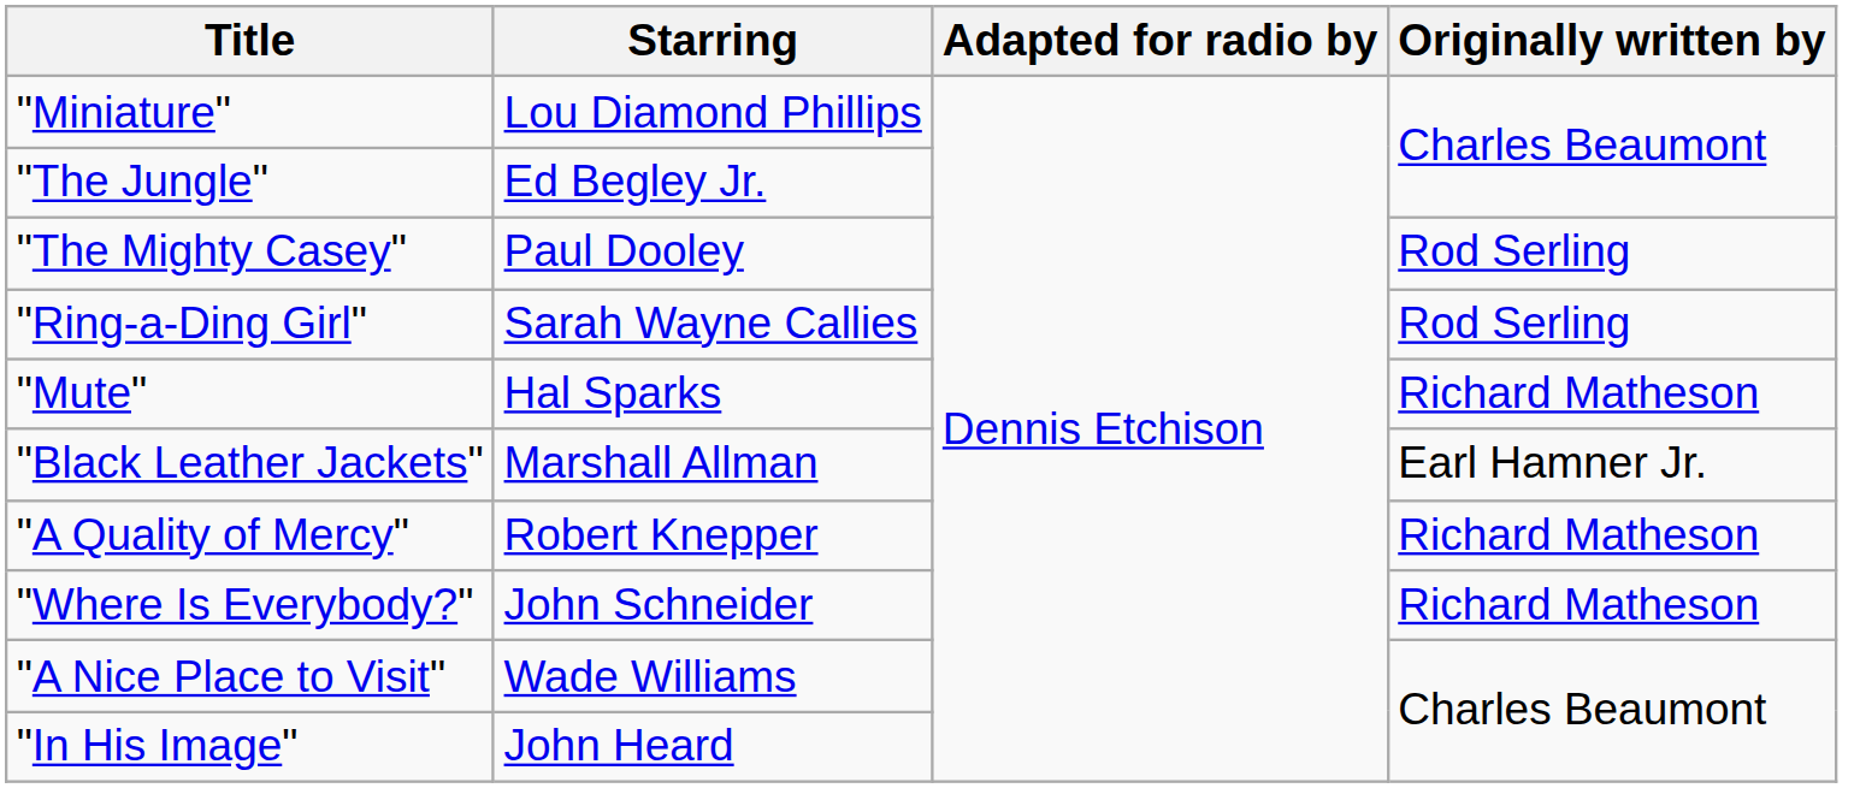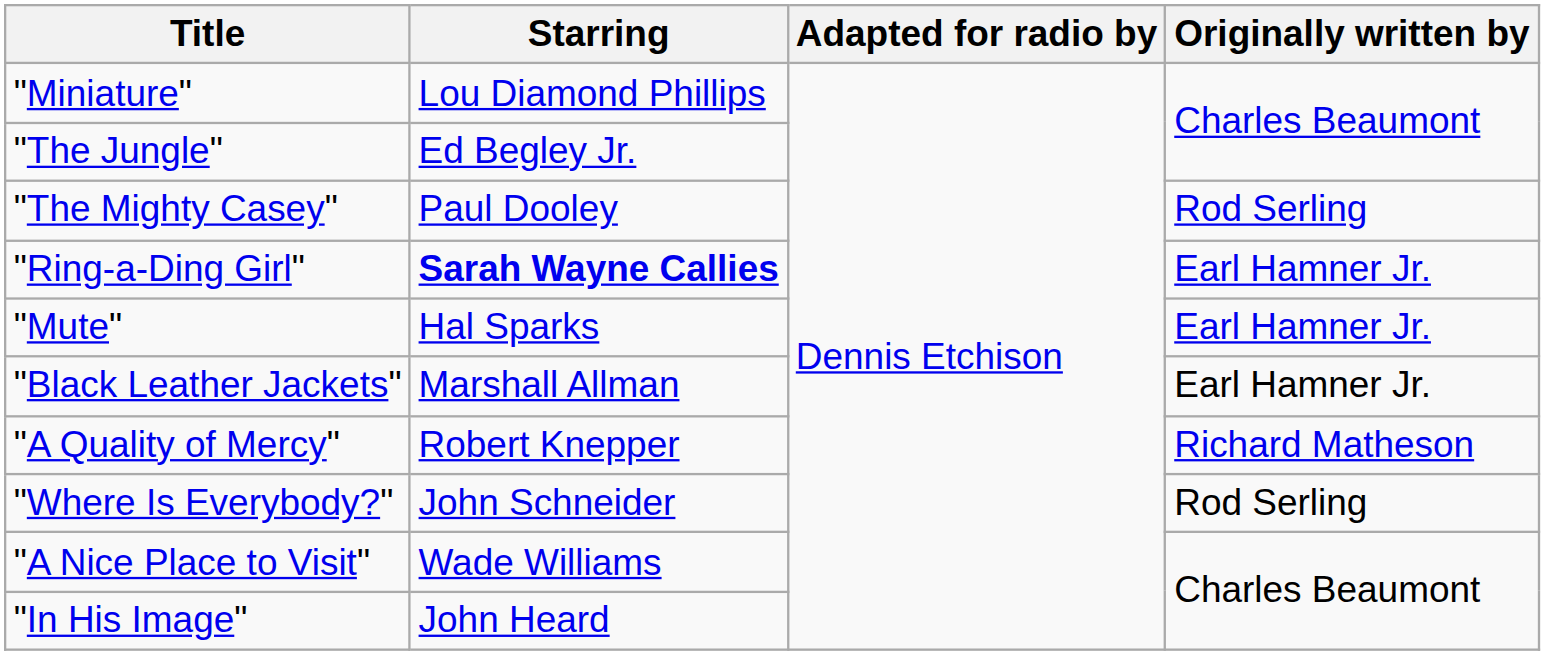 <table class="wikitable">
 <tr>
 <th>Title</th>
 <th>Starring</th>
 <th>Adapted for radio by</th>
 <th>Originally written by</th>
 </tr>
 <tr>
 <td>"<a href='#'>Miniature</a>"</td>
 <td><a href='#'>Lou Diamond Phillips</a></td>
 <td rowspan="10"><a href='#'>Dennis Etchison</a></td>
 <td rowspan="2"><a href='#'>Charles Beaumont</a></td>
 </tr>
 <tr>
 <td>"<a href='#'>The Jungle</a>"</td>
 <td><a href='#'>Ed Begley Jr.</a></td>
 </tr>
 <tr>
 <td>"<a href='#'>The Mighty Casey</a>"</td>
 <td><a href='#'>Paul Dooley</a></td>
 <td><a href='#'>Rod Serling</a></td>
 </tr>
 <tr>
 <td>"<a href='#'>Ring-a-Ding Girl</a>"</td>
-<td><a href='#'>Sarah Wayne Callies</a></td>
-<td><a href='#'>Rod Serling</a></td>
+<td><strong><a href='#'>Sarah Wayne Callies</a></strong></td>
+<td><a href='#'>Earl Hamner Jr.</a></td>
 </tr>
 <tr>
 <td>"<a href='#'>Mute</a>"</td>
 <td><a href='#'>Hal Sparks</a></td>
-<td><a href='#'>Richard Matheson</a></td>
+<td><a href='#'>Earl Hamner Jr.</a></td>
 </tr>
 <tr>
 <td>"<a href='#'>Black Leather Jackets</a>"</td>
 <td><a href='#'>Marshall Allman</a></td>
 <td>Earl Hamner Jr.</td>
 </tr>
 <tr>
 <td>"<a href='#'>A Quality of Mercy</a>"</td>
 <td><a href='#'>Robert Knepper</a></td>
 <td><a href='#'>Richard Matheson</a></td>
 </tr>
 <tr>
 <td>"<a href='#'>Where Is Everybody?</a>"</td>
 <td><a href='#'>John Schneider</a></td>
-<td><a href='#'>Richard Matheson</a></td>
+<td>Rod Serling</td>
 </tr>
 <tr>
 <td>"<a href='#'>A Nice Place to Visit</a>"</td>
 <td><a href='#'>Wade Williams</a></td>
 <td rowspan="2">Charles Beaumont</td>
 </tr>
 <tr>
 <td>"<a href='#'>In His Image</a>"</td>
 <td><a href='#'>John Heard</a></td>
 </tr>
 </table>
